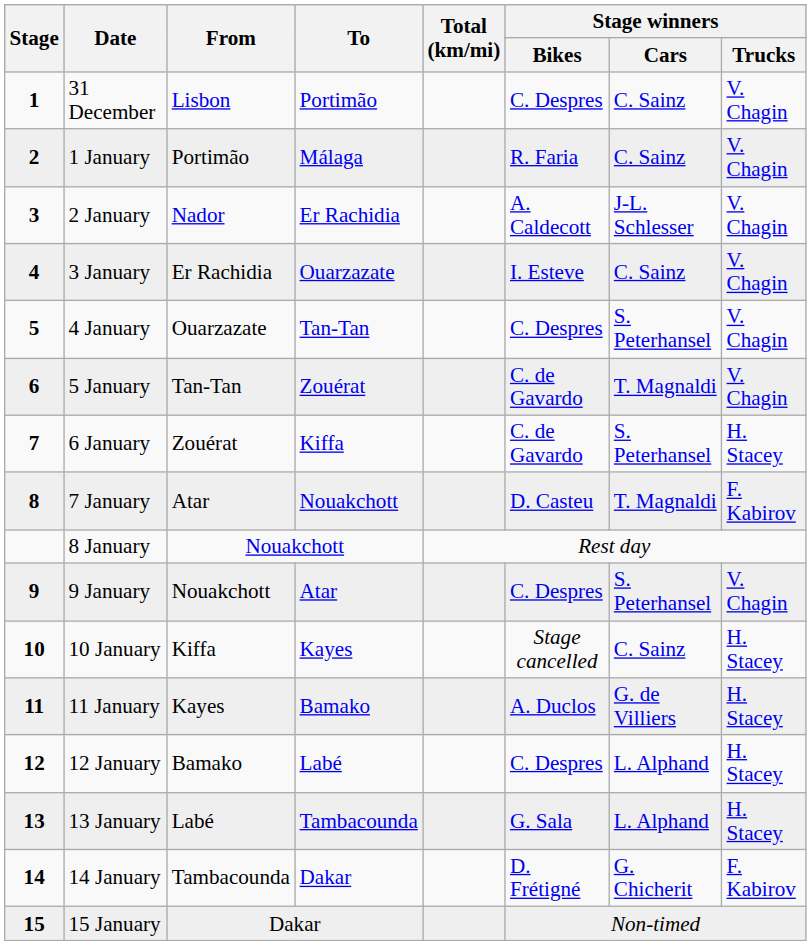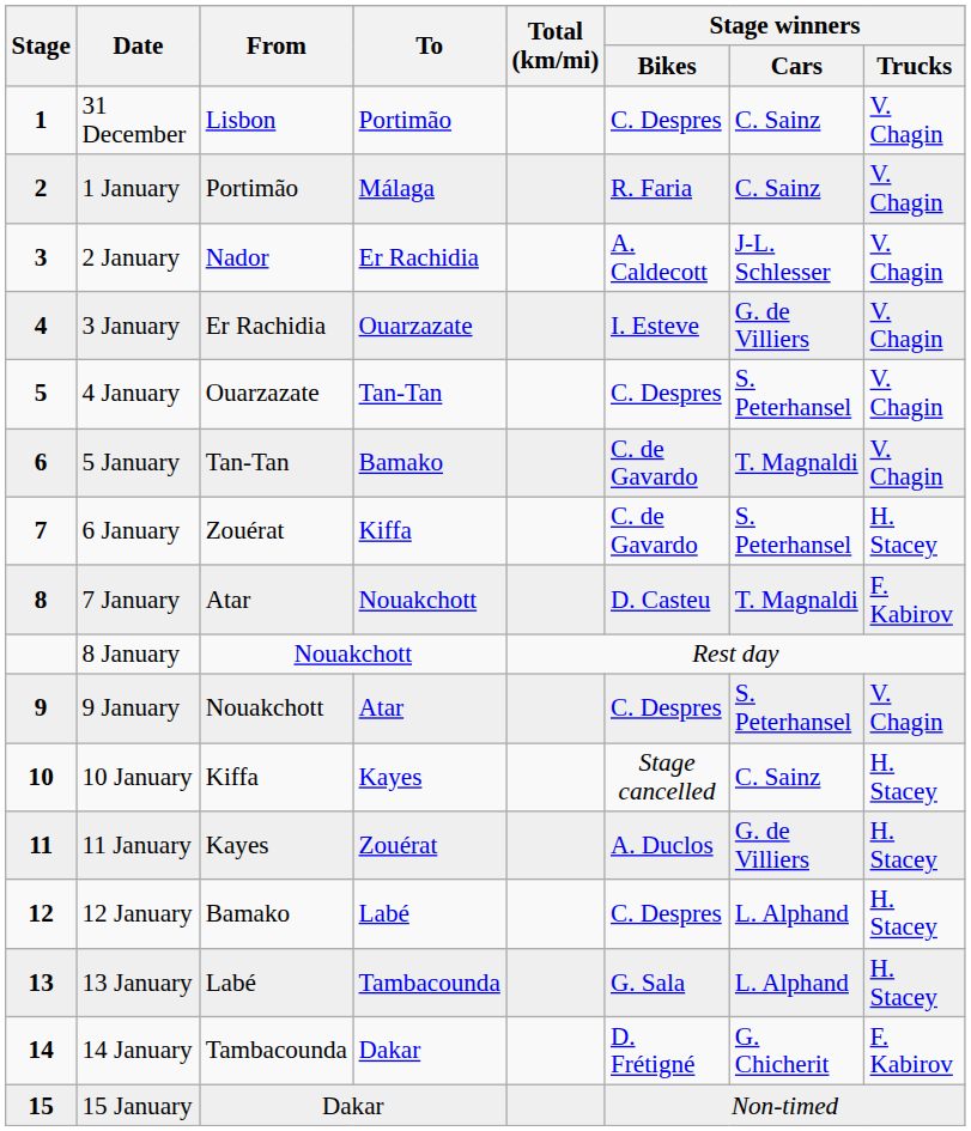 <table class="wikitable sortable">
 <tr style="background:lightsteelblue;">
 <th rowspan=2 align=center>Stage</th>
 <th rowspan=2 align=center>Date</th>
 <th rowspan=2 align=center>From</th>
 <th rowspan=2 align=center>To</th>
 <th rowspan=2 align=center>Total<br>(km/mi)</th>
 <th colspan=3 align=center>Stage winners</th>
 </tr>
 <tr>
 <th align=center>Bikes</th>
 <th align=center>Cars</th>
 <th align=center>Trucks</th>
 </tr>
 <tr>
 <td align=center><strong>1</strong></td>
 <td>31 December</td>
 <td> <a href='#'>Lisbon</a></td>
 <td> <a href='#'>Portimão</a></td>
 <td></td>
 <td> <a href='#'>C. Despres</a></td>
 <td> <a href='#'>C. Sainz</a></td>
 <td> <a href='#'>V. Chagin</a></td>
 </tr>
 <tr style="background:#efefef;">
 <td align=center><strong>2</strong></td>
 <td>1 January</td>
 <td> Portimão</td>
 <td> <a href='#'>Málaga</a></td>
 <td></td>
 <td> <a href='#'>R. Faria</a></td>
 <td> <a href='#'>C. Sainz</a></td>
 <td> <a href='#'>V. Chagin</a></td>
 </tr>
 <tr>
 <td align=center><strong>3</strong></td>
 <td>2 January</td>
 <td> <a href='#'>Nador</a></td>
 <td> <a href='#'>Er Rachidia</a></td>
 <td></td>
 <td> <a href='#'>A. Caldecott</a></td>
 <td> <a href='#'>J-L. Schlesser</a></td>
 <td> <a href='#'>V. Chagin</a></td>
 </tr>
 <tr style="background:#efefef;">
 <td align=center><strong>4</strong></td>
 <td>3 January</td>
 <td> Er Rachidia</td>
 <td> <a href='#'>Ouarzazate</a></td>
 <td></td>
 <td> <a href='#'>I. Esteve</a></td>
-<td> <a href='#'>C. Sainz</a></td>
+<td> <a href='#'>G. de Villiers</a></td>
 <td> <a href='#'>V. Chagin</a></td>
 </tr>
 <tr>
 <td align=center><strong>5</strong></td>
 <td>4 January</td>
 <td> Ouarzazate</td>
 <td> <a href='#'>Tan-Tan</a></td>
 <td></td>
 <td> <a href='#'>C. Despres</a></td>
 <td> <a href='#'>S. Peterhansel</a></td>
 <td> <a href='#'>V. Chagin</a></td>
 </tr>
 <tr style="background:#efefef;">
 <td align=center><strong>6</strong></td>
 <td>5 January</td>
 <td> Tan-Tan</td>
-<td> <a href='#'>Zouérat</a></td>
+<td> <a href='#'>Bamako</a></td>
 <td></td>
 <td> <a href='#'>C. de Gavardo</a></td>
 <td> <a href='#'>T. Magnaldi</a></td>
 <td> <a href='#'>V. Chagin</a></td>
 </tr>
 <tr>
 <td align=center><strong>7</strong></td>
 <td>6 January</td>
 <td> Zouérat</td>
 <td> <a href='#'>Kiffa</a></td>
 <td></td>
 <td> <a href='#'>C. de Gavardo</a></td>
 <td> <a href='#'>S. Peterhansel</a></td>
 <td> <a href='#'>H. Stacey</a></td>
 </tr>
 <tr style="background:#efefef;">
 <td align=center><strong>8</strong></td>
 <td>7 January</td>
 <td> Atar</td>
 <td> <a href='#'>Nouakchott</a></td>
 <td></td>
 <td> <a href='#'>D. Casteu</a></td>
 <td> <a href='#'>T. Magnaldi</a></td>
 <td> <a href='#'>F. Kabirov</a></td>
 </tr>
 <tr>
 <td></td>
 <td>8 January</td>
 <td colspan=2 align=center> <a href='#'>Nouakchott</a></td>
 <td colspan=4 align=center><em>Rest day</em></td>
 </tr>
 <tr style="background:#efefef;">
 <td align=center><strong>9</strong></td>
 <td>9 January</td>
 <td> Nouakchott</td>
 <td> <a href='#'>Atar</a></td>
 <td></td>
 <td> <a href='#'>C. Despres</a></td>
 <td> <a href='#'>S. Peterhansel</a></td>
 <td> <a href='#'>V. Chagin</a></td>
 </tr>
 <tr>
 <td align=center><strong>10</strong></td>
 <td>10 January</td>
 <td> Kiffa</td>
 <td> <a href='#'>Kayes</a></td>
 <td></td>
 <td align=center><em>Stage cancelled</em></td>
 <td> <a href='#'>C. Sainz</a></td>
 <td> <a href='#'>H. Stacey</a></td>
 </tr>
 <tr style="background:#efefef;">
 <td align=center><strong>11</strong></td>
 <td>11 January</td>
 <td> Kayes</td>
-<td> <a href='#'>Bamako</a></td>
+<td> <a href='#'>Zouérat</a></td>
 <td></td>
 <td> <a href='#'>A. Duclos</a></td>
 <td> <a href='#'>G. de Villiers</a></td>
 <td> <a href='#'>H. Stacey</a></td>
 </tr>
 <tr>
 <td align=center><strong>12</strong></td>
 <td>12 January</td>
 <td> Bamako</td>
 <td> <a href='#'>Labé</a></td>
 <td></td>
 <td> <a href='#'>C. Despres</a></td>
 <td> <a href='#'>L. Alphand</a></td>
 <td> <a href='#'>H. Stacey</a></td>
 </tr>
 <tr style="background:#efefef;">
 <td align=center><strong>13</strong></td>
 <td>13 January</td>
 <td> Labé</td>
 <td> <a href='#'>Tambacounda</a></td>
 <td></td>
 <td> <a href='#'>G. Sala</a></td>
 <td> <a href='#'>L. Alphand</a></td>
 <td> <a href='#'>H. Stacey</a></td>
 </tr>
 <tr>
 <td align=center><strong>14</strong></td>
 <td>14 January</td>
 <td> Tambacounda</td>
 <td> <a href='#'>Dakar</a></td>
 <td></td>
 <td> <a href='#'>D. Frétigné</a></td>
 <td> <a href='#'>G. Chicherit</a></td>
 <td> <a href='#'>F. Kabirov</a></td>
 </tr>
 <tr style="background:#efefef;">
 <td align=center><strong>15</strong></td>
 <td>15 January</td>
 <td colspan=2 align=center> Dakar</td>
 <td></td>
 <td colspan=3 align=center><em>Non-timed</em></td>
 </tr>
 </table>
